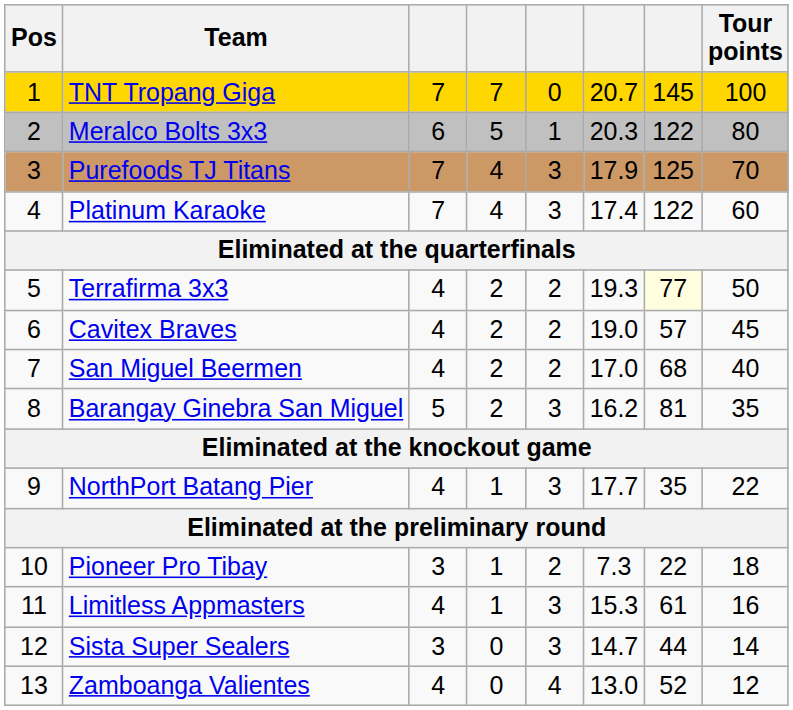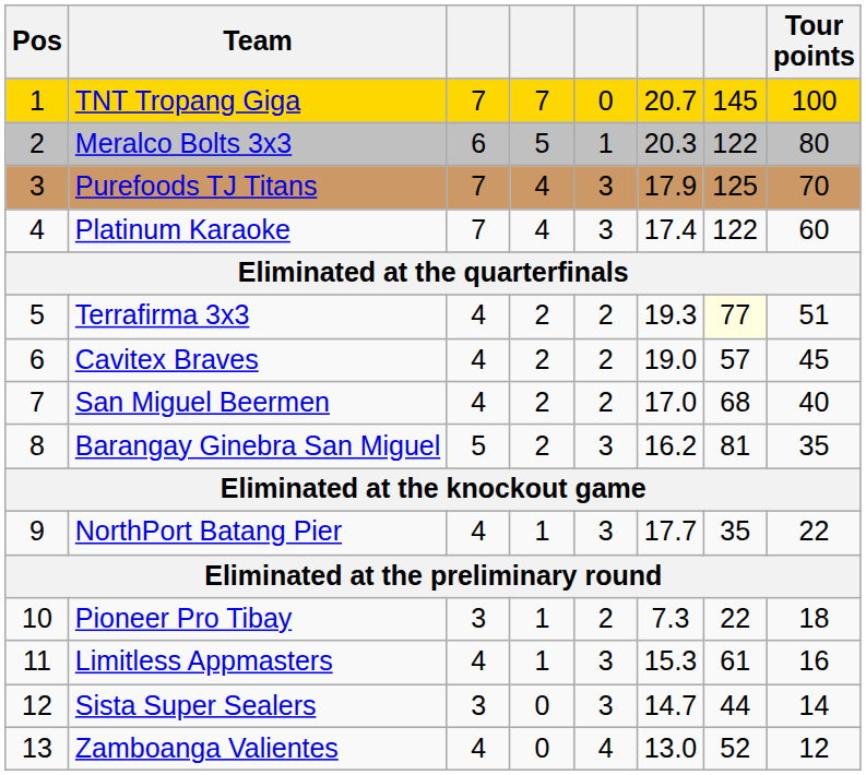 <table class="wikitable" style="text-align:center">
 <tr>
 <th width=30>Pos</th>
 <th width=180>Team</th>
 <th width=30></th>
 <th width=30></th>
 <th width=30></th>
 <th width=30></th>
 <th width=30></th>
 <th width=30>Tour points</th>
 </tr>
 <tr bgcolor=gold>
 <td>1</td>
 <td align=left><a href='#'>TNT Tropang Giga</a></td>
 <td>7</td>
 <td>7</td>
 <td>0</td>
 <td>20.7</td>
 <td>145</td>
 <td>100</td>
 </tr>
 <tr bgcolor=silver>
 <td>2</td>
 <td align=left><a href='#'>Meralco Bolts 3x3</a></td>
 <td>6</td>
 <td>5</td>
 <td>1</td>
 <td>20.3</td>
 <td>122</td>
 <td>80</td>
 </tr>
 <tr bgcolor=cc9966>
 <td>3</td>
 <td align=left><a href='#'>Purefoods TJ Titans</a></td>
 <td>7</td>
 <td>4</td>
 <td>3</td>
 <td>17.9</td>
 <td>125</td>
 <td>70</td>
 </tr>
 <tr>
 <td>4</td>
 <td align=left><a href='#'>Platinum Karaoke</a></td>
 <td>7</td>
 <td>4</td>
 <td>3</td>
 <td>17.4</td>
 <td>122</td>
 <td>60</td>
 </tr>
 <tr>
 <th colspan=8>Eliminated at the quarterfinals</th>
 </tr>
 <tr>
 <td>5</td>
 <td align=left><a href='#'>Terrafirma 3x3</a></td>
 <td>4</td>
 <td>2</td>
 <td>2</td>
 <td>19.3</td>
 <td style="background: lightyellow;">77</td>
-<td>50</td>
+<td>51</td>
 </tr>
 <tr>
 <td>6</td>
 <td align=left><a href='#'>Cavitex Braves</a></td>
 <td>4</td>
 <td>2</td>
 <td>2</td>
 <td>19.0</td>
 <td>57</td>
 <td>45</td>
 </tr>
 <tr>
 <td>7</td>
 <td align=left><a href='#'>San Miguel Beermen</a></td>
 <td>4</td>
 <td>2</td>
 <td>2</td>
 <td>17.0</td>
 <td>68</td>
 <td>40</td>
 </tr>
 <tr>
 <td>8</td>
 <td align=left nowrap><a href='#'>Barangay Ginebra San Miguel</a></td>
 <td>5</td>
 <td>2</td>
 <td>3</td>
 <td>16.2</td>
 <td>81</td>
 <td>35</td>
 </tr>
 <tr>
 <th colspan=8>Eliminated at the knockout game</th>
 </tr>
 <tr>
 <td>9</td>
 <td align=left><a href='#'>NorthPort Batang Pier</a></td>
 <td>4</td>
 <td>1</td>
 <td>3</td>
 <td>17.7</td>
 <td>35</td>
 <td>22</td>
 </tr>
 <tr>
 <th colspan=8>Eliminated at the preliminary round</th>
 </tr>
 <tr>
 <td>10</td>
 <td align=left><a href='#'>Pioneer Pro Tibay</a></td>
 <td>3</td>
 <td>1</td>
 <td>2</td>
 <td>7.3</td>
 <td>22</td>
 <td>18</td>
 </tr>
 <tr>
 <td>11</td>
 <td align=left><a href='#'>Limitless Appmasters</a></td>
 <td>4</td>
 <td>1</td>
 <td>3</td>
 <td>15.3</td>
 <td>61</td>
 <td>16</td>
 </tr>
 <tr>
 <td>12</td>
 <td align=left><a href='#'>Sista Super Sealers</a></td>
 <td>3</td>
 <td>0</td>
 <td>3</td>
 <td>14.7</td>
 <td>44</td>
 <td>14</td>
 </tr>
 <tr>
 <td>13</td>
 <td align=left><a href='#'>Zamboanga Valientes</a></td>
 <td>4</td>
 <td>0</td>
 <td>4</td>
 <td>13.0</td>
 <td>52</td>
 <td>12</td>
 </tr>
 </table>
